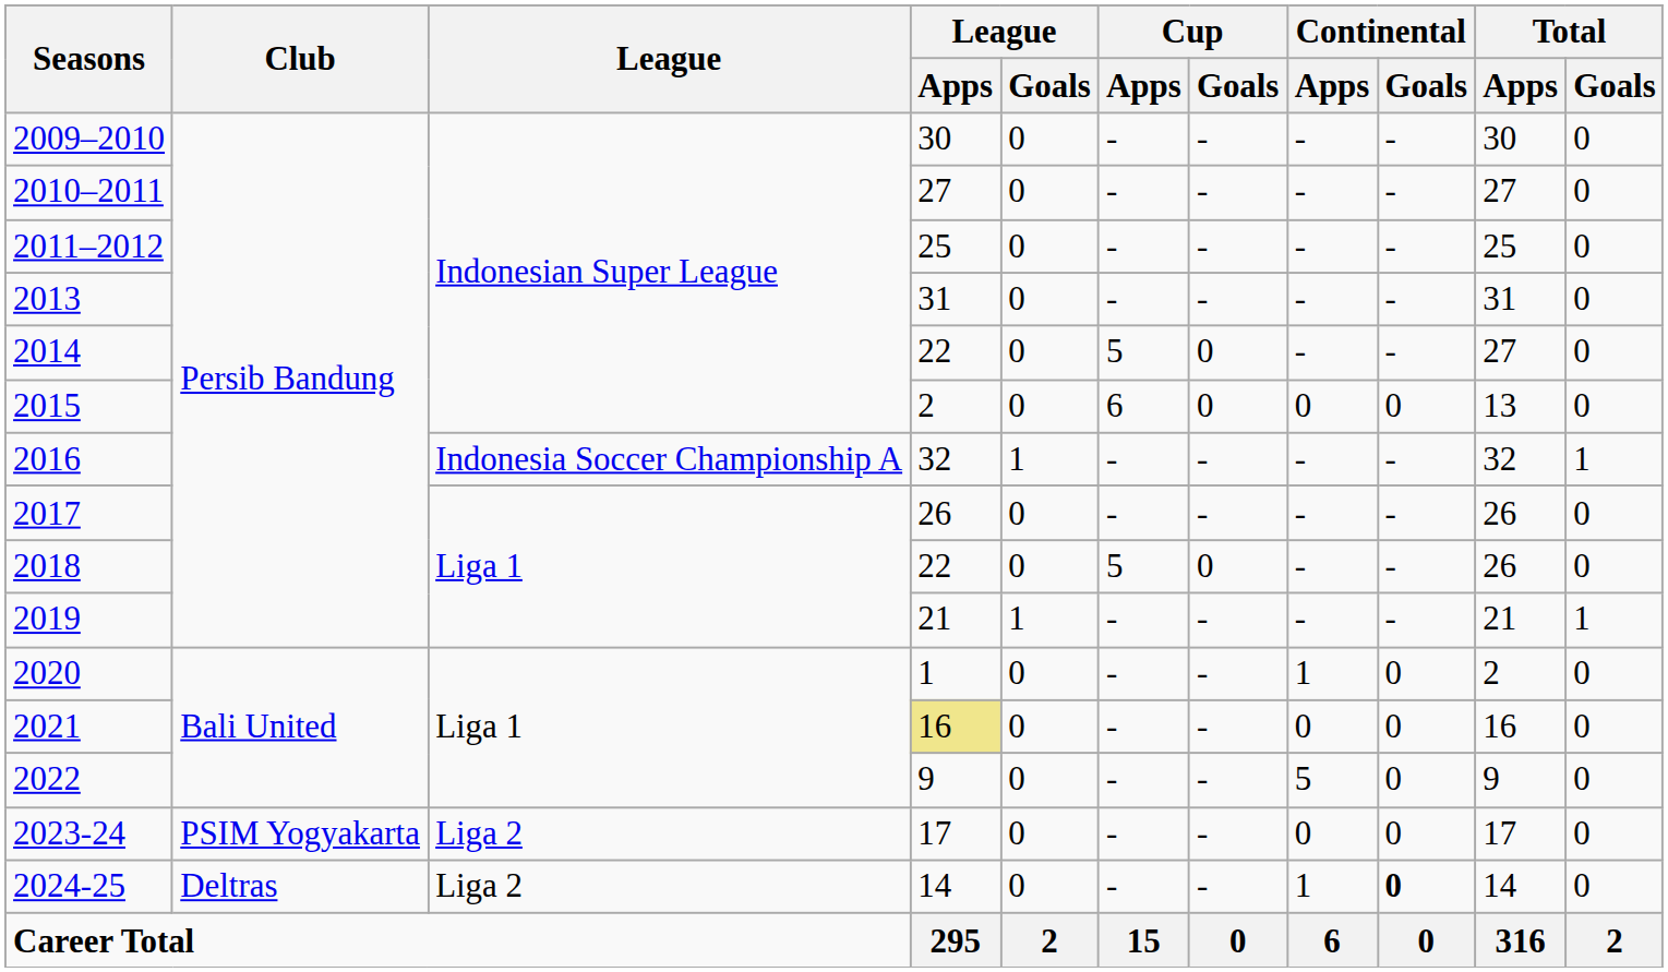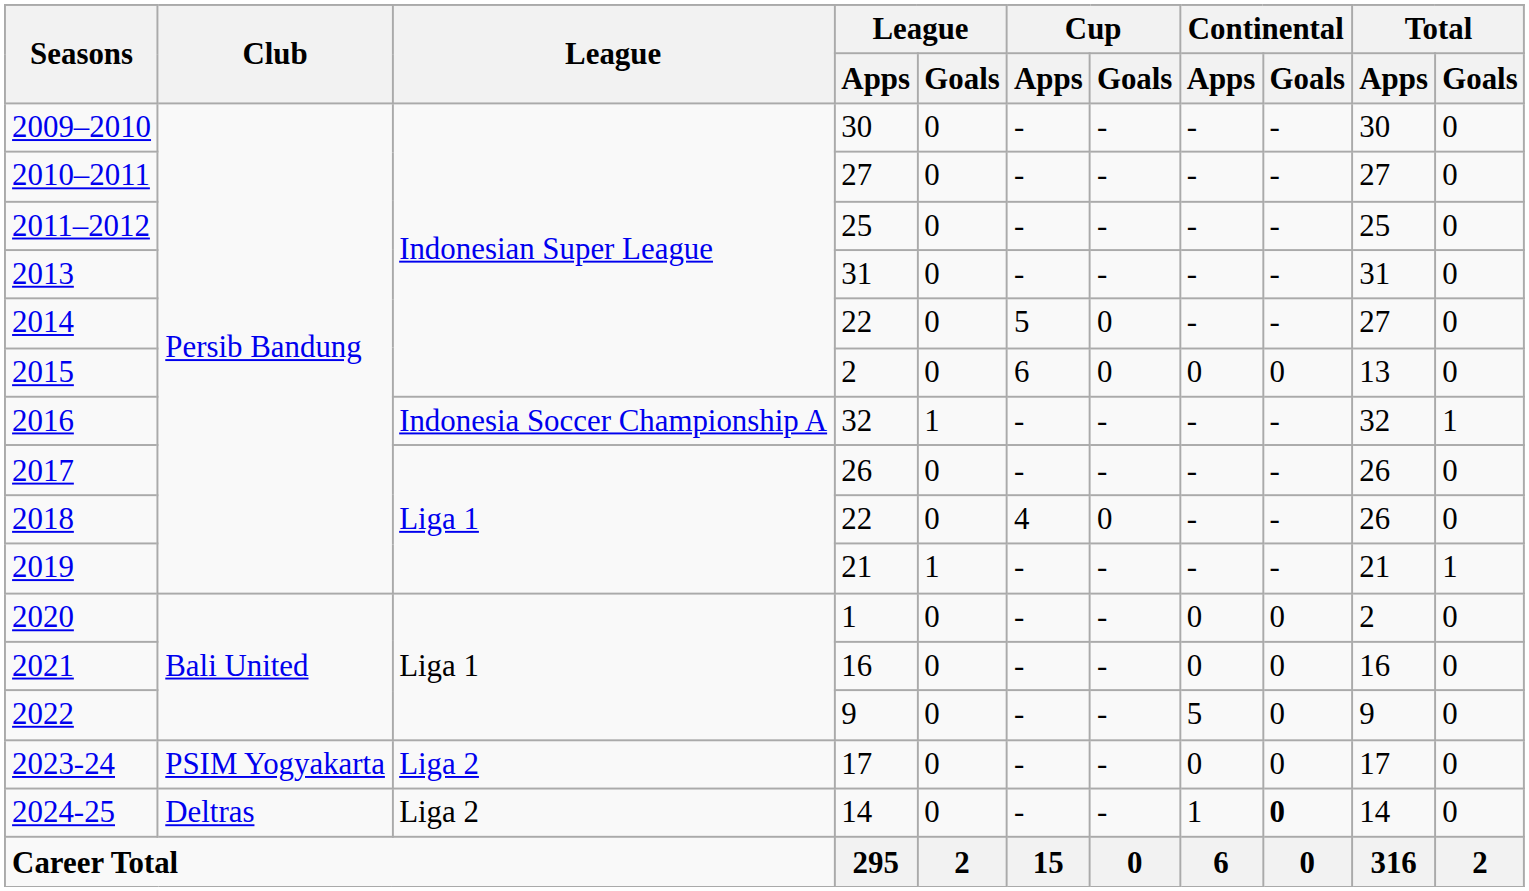 <table class="wikitable">
 <tr>
 <th rowspan="2">Seasons</th>
 <th rowspan="2">Club</th>
 <th rowspan="2">League</th>
 <th colspan="2">League</th>
 <th colspan="2">Cup</th>
 <th colspan="2">Continental</th>
 <th colspan="2">Total</th>
 </tr>
 <tr>
 <th>Apps</th>
 <th>Goals</th>
 <th>Apps</th>
 <th>Goals</th>
 <th>Apps</th>
 <th>Goals</th>
 <th>Apps</th>
 <th>Goals</th>
 </tr>
 <tr>
 <td><a href='#'>2009–2010</a></td>
 <td rowspan="10"><a href='#'>Persib Bandung</a></td>
 <td rowspan="6"><a href='#'>Indonesian Super League</a></td>
 <td>30</td>
 <td>0</td>
 <td>-</td>
 <td>-</td>
 <td>-</td>
 <td>-</td>
 <td>30</td>
 <td>0</td>
 </tr>
 <tr>
 <td><a href='#'>2010–2011</a></td>
 <td>27</td>
 <td>0</td>
 <td>-</td>
 <td>-</td>
 <td>-</td>
 <td>-</td>
 <td>27</td>
 <td>0</td>
 </tr>
 <tr>
 <td><a href='#'>2011–2012</a></td>
 <td>25</td>
 <td>0</td>
 <td>-</td>
 <td>-</td>
 <td>-</td>
 <td>-</td>
 <td>25</td>
 <td>0</td>
 </tr>
 <tr>
 <td><a href='#'>2013</a></td>
 <td>31</td>
 <td>0</td>
 <td>-</td>
 <td>-</td>
 <td>-</td>
 <td>-</td>
 <td>31</td>
 <td>0</td>
 </tr>
 <tr>
 <td><a href='#'>2014</a></td>
 <td>22</td>
 <td>0</td>
 <td>5</td>
 <td>0</td>
 <td>-</td>
 <td>-</td>
 <td>27</td>
 <td>0</td>
 </tr>
 <tr>
 <td><a href='#'>2015</a></td>
 <td>2</td>
 <td>0</td>
 <td>6</td>
 <td>0</td>
 <td>0</td>
 <td>0</td>
 <td>13</td>
 <td>0</td>
 </tr>
 <tr>
 <td><a href='#'>2016</a></td>
 <td><a href='#'>Indonesia Soccer Championship A</a></td>
 <td>32</td>
 <td>1</td>
 <td>-</td>
 <td>-</td>
 <td>-</td>
 <td>-</td>
 <td>32</td>
 <td>1</td>
 </tr>
 <tr>
 <td><a href='#'>2017</a></td>
 <td rowspan="3"><a href='#'>Liga 1</a></td>
 <td>26</td>
 <td>0</td>
 <td>-</td>
 <td>-</td>
 <td>-</td>
 <td>-</td>
 <td>26</td>
 <td>0</td>
 </tr>
 <tr>
 <td><a href='#'>2018</a></td>
 <td>22</td>
 <td>0</td>
-<td>5</td>
+<td>4</td>
 <td>0</td>
 <td>-</td>
 <td>-</td>
 <td>26</td>
 <td>0</td>
 </tr>
 <tr>
 <td><a href='#'>2019</a></td>
 <td>21</td>
 <td>1</td>
 <td>-</td>
 <td>-</td>
 <td>-</td>
 <td>-</td>
 <td>21</td>
 <td>1</td>
 </tr>
 <tr>
 <td><a href='#'>2020</a></td>
 <td rowspan="3"><a href='#'>Bali United</a></td>
 <td rowspan="3">Liga 1</td>
 <td>1</td>
 <td>0</td>
 <td>-</td>
 <td>-</td>
-<td>1</td>
+<td>0</td>
 <td>0</td>
 <td>2</td>
 <td>0</td>
 </tr>
 <tr>
 <td><a href='#'>2021</a></td>
-<td style="background: khaki;">16</td>
+<td>16</td>
 <td>0</td>
 <td>-</td>
 <td>-</td>
 <td>0</td>
 <td>0</td>
 <td>16</td>
 <td>0</td>
 </tr>
 <tr>
 <td><a href='#'>2022</a></td>
 <td>9</td>
 <td>0</td>
 <td>-</td>
 <td>-</td>
 <td>5</td>
 <td>0</td>
 <td>9</td>
 <td>0</td>
 </tr>
 <tr>
 <td><a href='#'>2023-24</a></td>
 <td rowspan="1"><a href='#'>PSIM Yogyakarta</a></td>
 <td rowspan="1"><a href='#'>Liga 2</a></td>
 <td>17</td>
 <td>0</td>
 <td>-</td>
 <td>-</td>
 <td>0</td>
 <td>0</td>
 <td>17</td>
 <td>0</td>
 </tr>
 <tr>
 <td><a href='#'>2024-25</a></td>
 <td rowspan="1"><a href='#'>Deltras</a></td>
 <td rowspan="1">Liga 2</td>
 <td>14</td>
 <td>0</td>
 <td>-</td>
 <td>-</td>
 <td>1</td>
 <td><strong>0</strong></td>
 <td>14</td>
 <td>0</td>
 </tr>
 <tr>
 <td colspan="3"><strong>Career Total</strong></td>
 <th>295</th>
 <th>2</th>
 <th>15</th>
 <th>0</th>
 <th>6</th>
 <th>0</th>
 <th>316</th>
 <th>2</th>
 </tr>
 </table>
